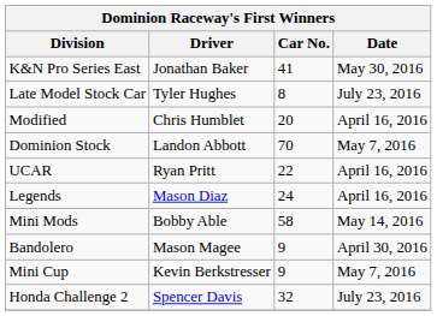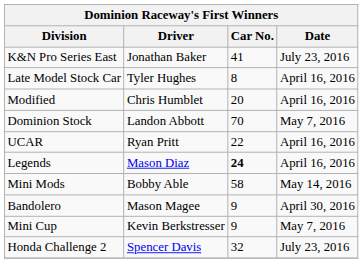 <table class="wikitable" style="font-size:90%;">
 <tr>
 <th colspan="9">Dominion Raceway's First Winners</th>
 </tr>
 <tr>
 <th>Division</th>
 <th>Driver</th>
 <th>Car No.</th>
 <th>Date</th>
 </tr>
 <tr>
 <td>K&N Pro Series East</td>
 <td>Jonathan Baker</td>
 <td>41</td>
-<td>May 30, 2016</td>
+<td>July 23, 2016</td>
 </tr>
 <tr>
 <td>Late Model Stock Car</td>
 <td>Tyler Hughes</td>
 <td>8</td>
-<td>July 23, 2016</td>
+<td>April 16, 2016</td>
 </tr>
 <tr>
 <td>Modified</td>
 <td>Chris Humblet</td>
 <td>20</td>
 <td>April 16, 2016</td>
 </tr>
 <tr>
 <td>Dominion Stock</td>
 <td>Landon Abbott</td>
 <td>70</td>
 <td>May 7, 2016</td>
 </tr>
 <tr>
 <td>UCAR</td>
 <td>Ryan Pritt</td>
 <td>22</td>
 <td>April 16, 2016</td>
 </tr>
 <tr>
 <td>Legends</td>
 <td><a href='#'>Mason Diaz</a></td>
-<td>24</td>
+<td><strong>24</strong></td>
 <td>April 16, 2016</td>
 </tr>
 <tr>
 <td>Mini Mods</td>
 <td>Bobby Able</td>
 <td>58</td>
 <td>May 14, 2016</td>
 </tr>
 <tr>
 <td>Bandolero</td>
 <td>Mason Magee</td>
 <td>9</td>
 <td>April 30, 2016</td>
 </tr>
 <tr>
 <td>Mini Cup</td>
 <td>Kevin Berkstresser</td>
 <td>9</td>
 <td>May 7, 2016</td>
 </tr>
 <tr>
 <td>Honda Challenge 2</td>
 <td><a href='#'>Spencer Davis</a></td>
 <td>32</td>
 <td>July 23, 2016</td>
 </tr>
 <tr>
 </tr>
 </table>
